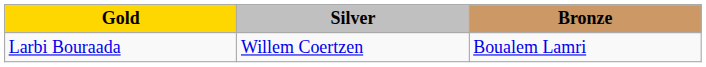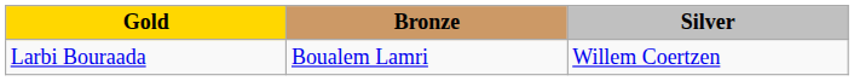 <table class="wikitable" style="text-align:left">
 <tr align="center">
 <td width=200 bgcolor=gold><strong>Gold</strong></td>
+<td width=200 bgcolor=CC9966><strong>Bronze</strong></td>
 <td width=200 bgcolor=silver><strong>Silver</strong></td>
-<td width=200 bgcolor=CC9966><strong>Bronze</strong></td>
 </tr>
 <tr>
 <td><a href='#'>Larbi Bouraada</a><br><em></em></td>
+<td><a href='#'>Boualem Lamri</a><br><em></em></td>
 <td><a href='#'>Willem Coertzen</a><br><em></em></td>
-<td><a href='#'>Boualem Lamri</a><br><em></em></td>
 </tr>
 </table>
